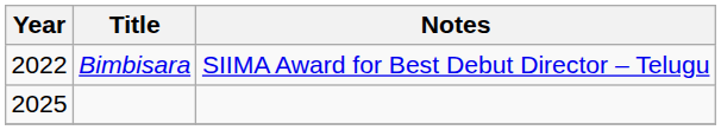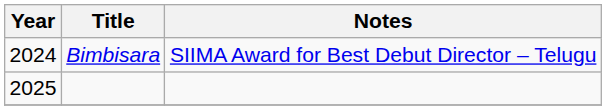 <table class="wikitable sortable">
 <tr>
 <th>Year</th>
 <th>Title</th>
 <th>Notes</th>
 </tr>
 <tr>
-<td>2022</td>
+<td>2024</td>
 <td><em><a href='#'>Bimbisara</a></em></td>
 <td><a href='#'>SIIMA Award for Best Debut Director – Telugu</a></td>
 </tr>
 <tr>
 <td>2025</td>
 <td></td>
 <td></td>
 </tr>
 <tr>
 </tr>
 </table>
